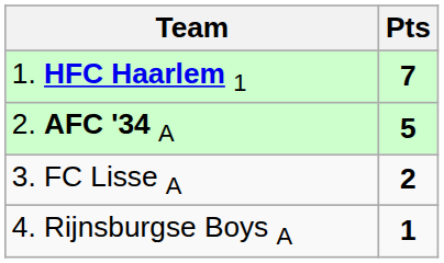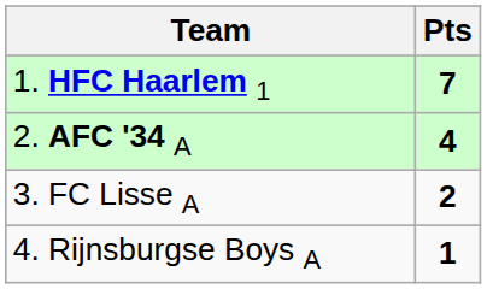 <table class="wikitable" style="text-align:center; float:left; margin-right:1em">
 <tr>
 <th style="width:200px">Team</th>
 <th width=20>Pts</th>
 </tr>
 <tr bgcolor=ccffcc>
 <td align=left>1. <strong><a href='#'>HFC Haarlem</a></strong> <sub>1</sub></td>
 <td><strong>7</strong></td>
 </tr>
 <tr bgcolor=ccffcc>
 <td align=left>2. <strong>AFC '34</strong> <sub>A</sub></td>
-<td><strong>5</strong></td>
+<td><strong>4</strong></td>
 </tr>
 <tr>
 <td align=left>3. FC Lisse <sub>A</sub></td>
 <td><strong>2</strong></td>
 </tr>
 <tr>
 <td align=left>4. Rijnsburgse Boys <sub>A</sub></td>
 <td><strong>1</strong></td>
 </tr>
 </table>
